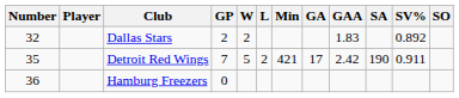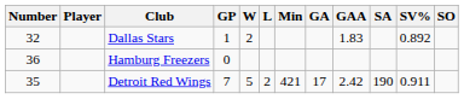 <table class="wikitable sortable" style="text-align: center;">
 <tr>
 <th scope="col">Number</th>
 <th scope="col">Player</th>
 <th scope="col">Club</th>
 <th scope="col">GP</th>
 <th scope="col">W</th>
 <th scope="col">L</th>
 <th scope="col">Min</th>
 <th scope="col">GA</th>
 <th scope="col">GAA</th>
 <th scope="col">SA</th>
 <th scope="col">SV%</th>
 <th scope="col">SO</th>
 </tr>
 <tr>
 <td>32</td>
 <td scope="row" align=left></td>
 <td align=left><a href='#'>Dallas Stars</a></td>
-<td>2</td>
+<td>1</td>
 <td>2</td>
 <td></td>
 <td></td>
 <td></td>
 <td>1.83</td>
 <td></td>
 <td>0.892</td>
+<td></td>
+</tr>
+<tr>
+<td>36</td>
+<td scope="row" align=left></td>
+<td align=left><a href='#'>Hamburg Freezers</a></td>
+<td>0</td>
+<td></td>
+<td></td>
+<td></td>
+<td></td>
+<td></td>
+<td></td>
+<td></td>
 <td></td>
 </tr>
 <tr>
 <td>35</td>
 <td scope="row" align=left></td>
 <td align=left><a href='#'>Detroit Red Wings</a></td>
 <td>7</td>
 <td>5</td>
 <td>2</td>
 <td>421</td>
 <td>17</td>
 <td>2.42</td>
 <td>190</td>
 <td>0.911</td>
 <td></td>
 </tr>
-<tr>
-<td>36</td>
-<td scope="row" align=left></td>
-<td align=left><a href='#'>Hamburg Freezers</a></td>
-<td>0</td>
-<td></td>
-<td></td>
-<td></td>
-<td></td>
-<td></td>
-<td></td>
-<td></td>
-<td></td>
-</tr>
 </table>
